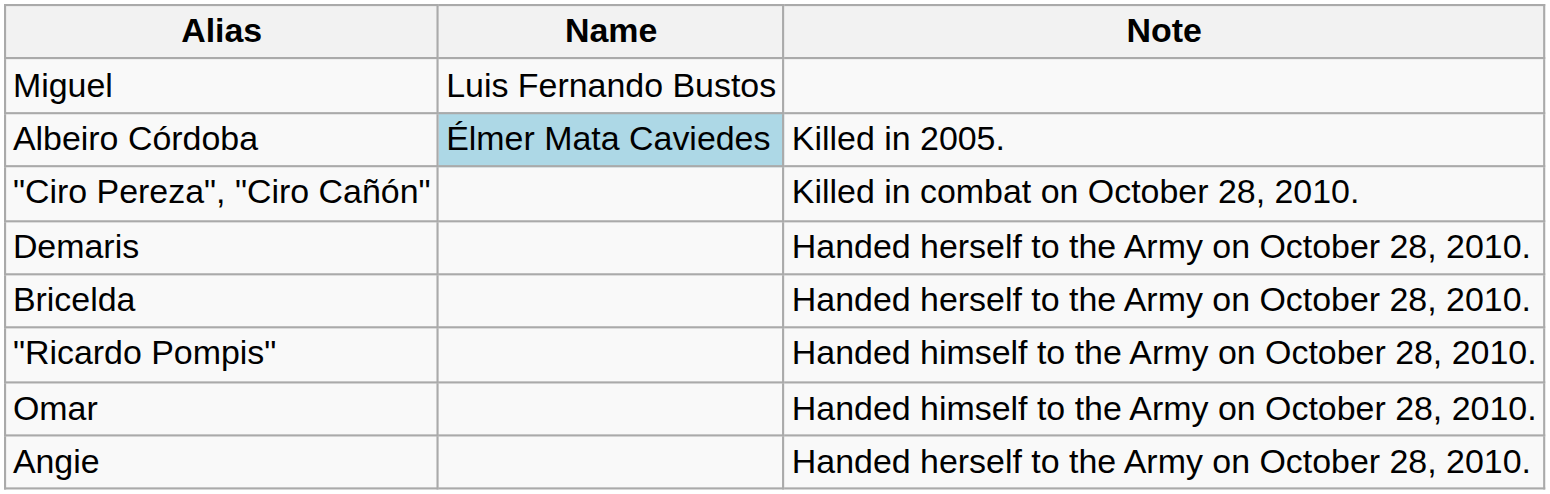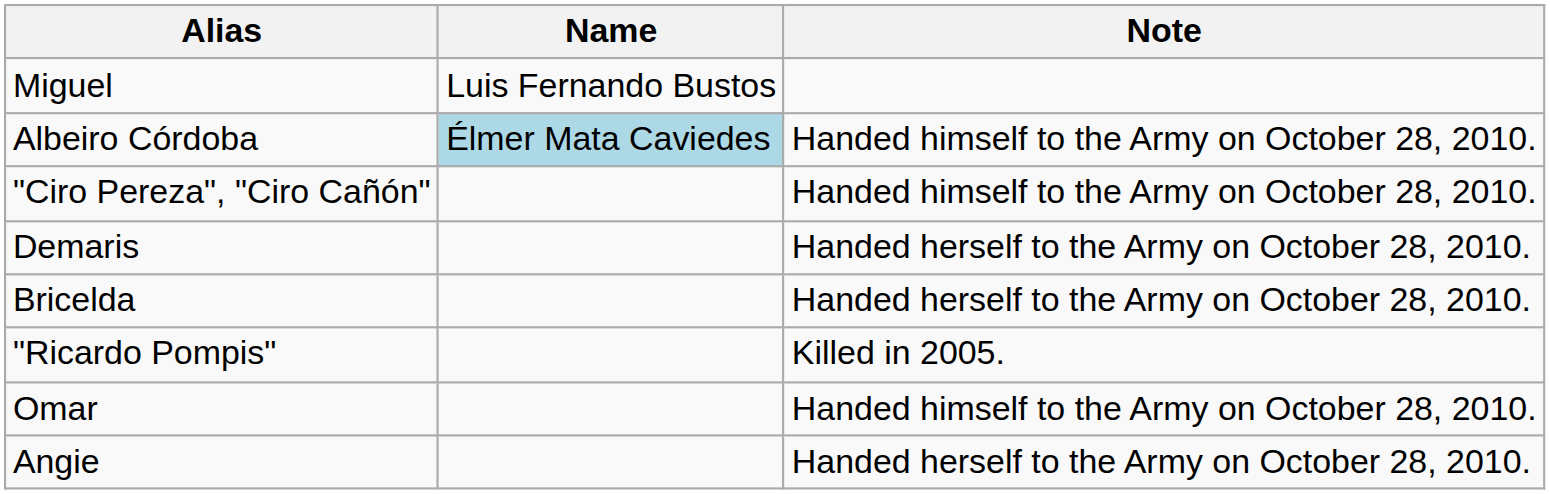 <table class="wikitable">
 <tr>
 <th>Alias</th>
 <th>Name</th>
 <th>Note</th>
 </tr>
 <tr>
 <td>Miguel</td>
 <td>Luis Fernando Bustos</td>
 <td></td>
 </tr>
 <tr>
 <td>Albeiro Córdoba</td>
 <td style="background: lightblue;">Élmer Mata Caviedes</td>
-<td>Killed in 2005.</td>
+<td>Handed himself to the Army on October 28, 2010.</td>
 </tr>
 <tr>
 <td>"Ciro Pereza", "Ciro Cañón"</td>
 <td></td>
-<td>Killed in combat on October 28, 2010.</td>
+<td>Handed himself to the Army on October 28, 2010.</td>
 </tr>
 <tr>
 <td>Demaris</td>
 <td></td>
 <td>Handed herself to the Army on October 28, 2010.</td>
 </tr>
 <tr>
 <td>Bricelda</td>
 <td></td>
 <td>Handed herself to the Army on October 28, 2010.</td>
 </tr>
 <tr>
 <td>"Ricardo Pompis"</td>
 <td></td>
-<td>Handed himself to the Army on October 28, 2010.</td>
+<td>Killed in 2005.</td>
 </tr>
 <tr>
 <td>Omar</td>
 <td></td>
 <td>Handed himself to the Army on October 28, 2010.</td>
 </tr>
 <tr>
 <td>Angie</td>
 <td></td>
 <td>Handed herself to the Army on October 28, 2010.</td>
 </tr>
 </table>
